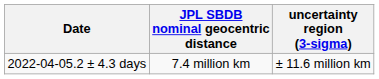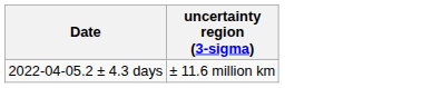 <table class="wikitable" style="text-align:center; font-size: 0.9em;">
 <tr>
 <th>Date</th>
-<th><a href='#'>JPL SBDB</a><br><a href='#'>nominal</a> geocentric<br>distance</th>
 <th>uncertainty<br>region<br>(<a href='#'>3-sigma</a>)</th>
 </tr>
 <tr>
 <td>2022-04-05.2 ± 4.3 days</td>
-<td>7.4 million km</td>
 <td>± 11.6 million km</td>
 </tr>
 </table>
